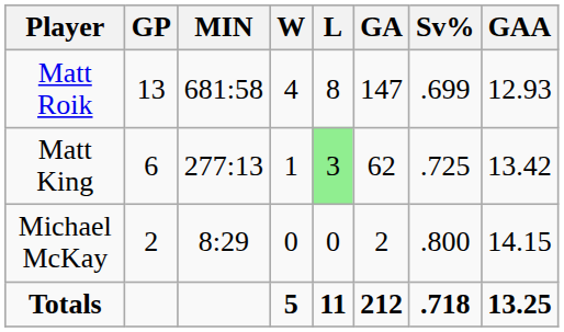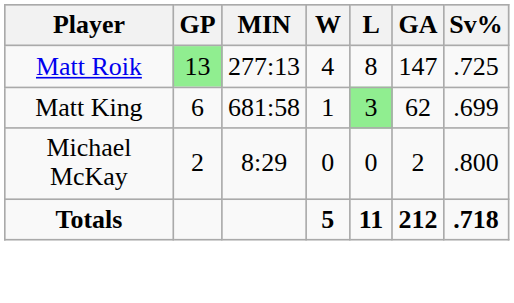 <table class="wikitable sortable" width="50%">
 <tr align="center"  bgcolor="#dddddd">
 <th width="50%">Player</th>
 <th width="10%">GP</th>
 <th width="10%">MIN</th>
 <th width="10%">W</th>
 <th width="10%">L</th>
 <th width="10%">GA</th>
 <th width="10%">Sv%</th>
-<th width="10%">GAA</th>
 </tr>
 <tr align=center>
 <td><a href='#'>Matt Roik</a></td>
-<td>13</td>
-<td>681:58</td>
+<td style="background: lightgreen;">13</td>
+<td>277:13</td>
 <td>4</td>
 <td>8</td>
 <td>147</td>
-<td>.699</td>
-<td>12.93</td>
+<td>.725</td>
 </tr>
 <tr align=center>
 <td>Matt King</td>
 <td>6</td>
-<td>277:13</td>
+<td>681:58</td>
 <td>1</td>
 <td style="background: lightgreen;">3</td>
 <td>62</td>
-<td>.725</td>
-<td>13.42</td>
+<td>.699</td>
 </tr>
 <tr align=center>
 <td>Michael McKay</td>
 <td>2</td>
 <td>8:29</td>
 <td>0</td>
 <td>0</td>
 <td>2</td>
 <td>.800</td>
-<td>14.15</td>
 </tr>
 <tr align=center>
 <td><strong>Totals</strong></td>
 <td></td>
 <td></td>
 <td><strong>5</strong></td>
 <td><strong>11</strong></td>
 <td><strong> 212</strong></td>
 <td><strong> .718</strong></td>
-<td><strong> 13.25</strong></td>
 </tr>
 </table>
